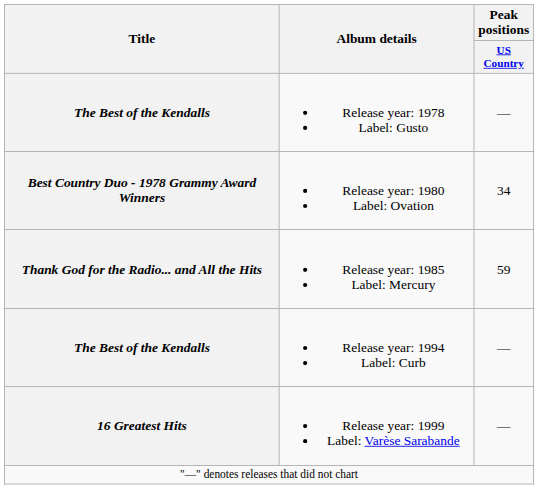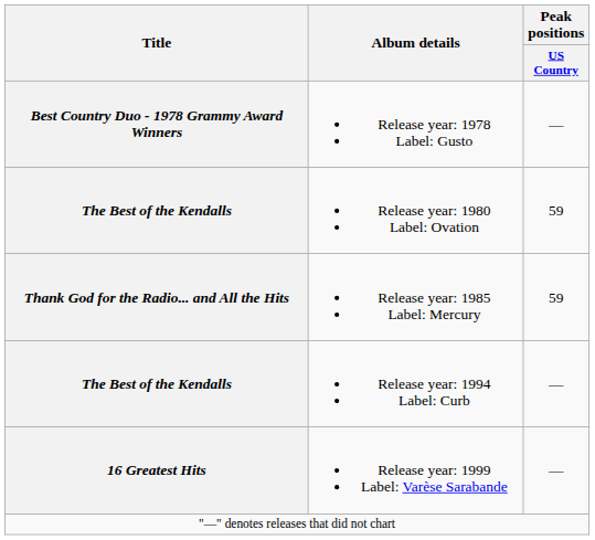 <table class="wikitable plainrowheaders" style="text-align:center;">
 <tr>
 <th rowspan="2" style="width:20em;">Title</th>
 <th rowspan="2" style="width:14em;">Album details</th>
 <th>Peak positions</th>
 </tr>
 <tr style="font-size:smaller;">
 <th width="65"><a href='#'>US Country</a><br></th>
 </tr>
 <tr>
-<th scope="row"><em>The Best of the Kendalls</em></th>
+<th scope="row"><em>Best Country Duo - 1978 Grammy Award Winners</em></th>
 <td><br><ul><li>Release year: 1978</li><li>Label: Gusto</li></ul></td>
 <td>—</td>
 </tr>
 <tr>
-<th scope="row"><em>Best Country Duo - 1978 Grammy Award Winners</em></th>
+<th scope="row"><em>The Best of the Kendalls</em></th>
 <td><br><ul><li>Release year: 1980</li><li>Label: Ovation</li></ul></td>
-<td>34</td>
+<td>59</td>
 </tr>
 <tr>
 <th scope="row"><em>Thank God for the Radio... and All the Hits</em></th>
 <td><br><ul><li>Release year: 1985</li><li>Label: Mercury</li></ul></td>
 <td>59</td>
 </tr>
 <tr>
 <th scope="row"><em>The Best of the Kendalls</em></th>
 <td><br><ul><li>Release year: 1994</li><li>Label: Curb</li></ul></td>
 <td>—</td>
 </tr>
 <tr>
 <th scope="row"><em>16 Greatest Hits</em></th>
 <td><br><ul><li>Release year: 1999</li><li>Label: <a href='#'>Varèse Sarabande</a></li></ul></td>
 <td>—</td>
 </tr>
 <tr>
 <td colspan="3" style="font-size:85%">"—" denotes releases that did not chart</td>
 </tr>
 </table>
